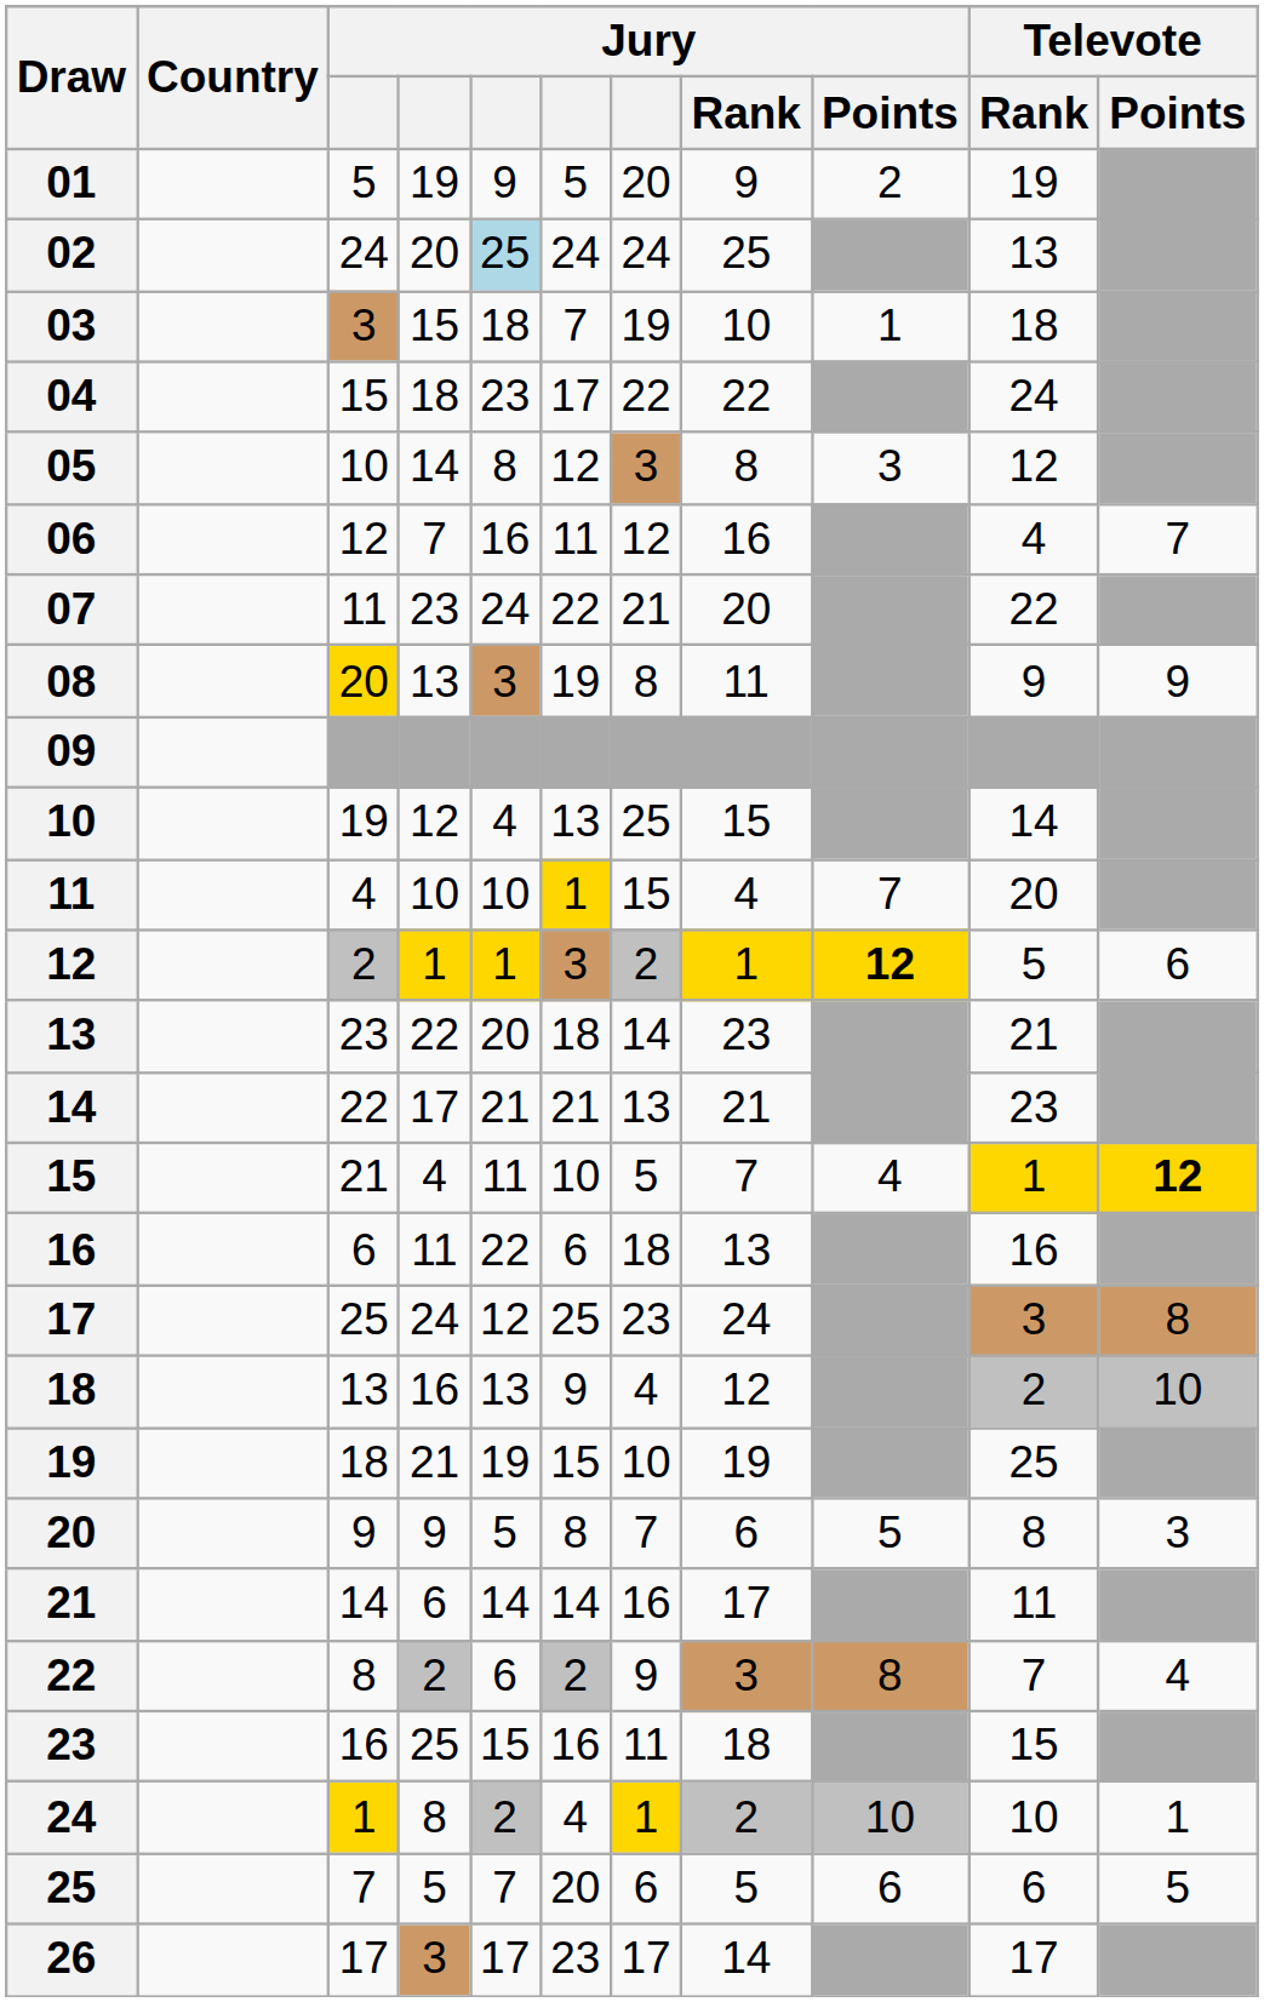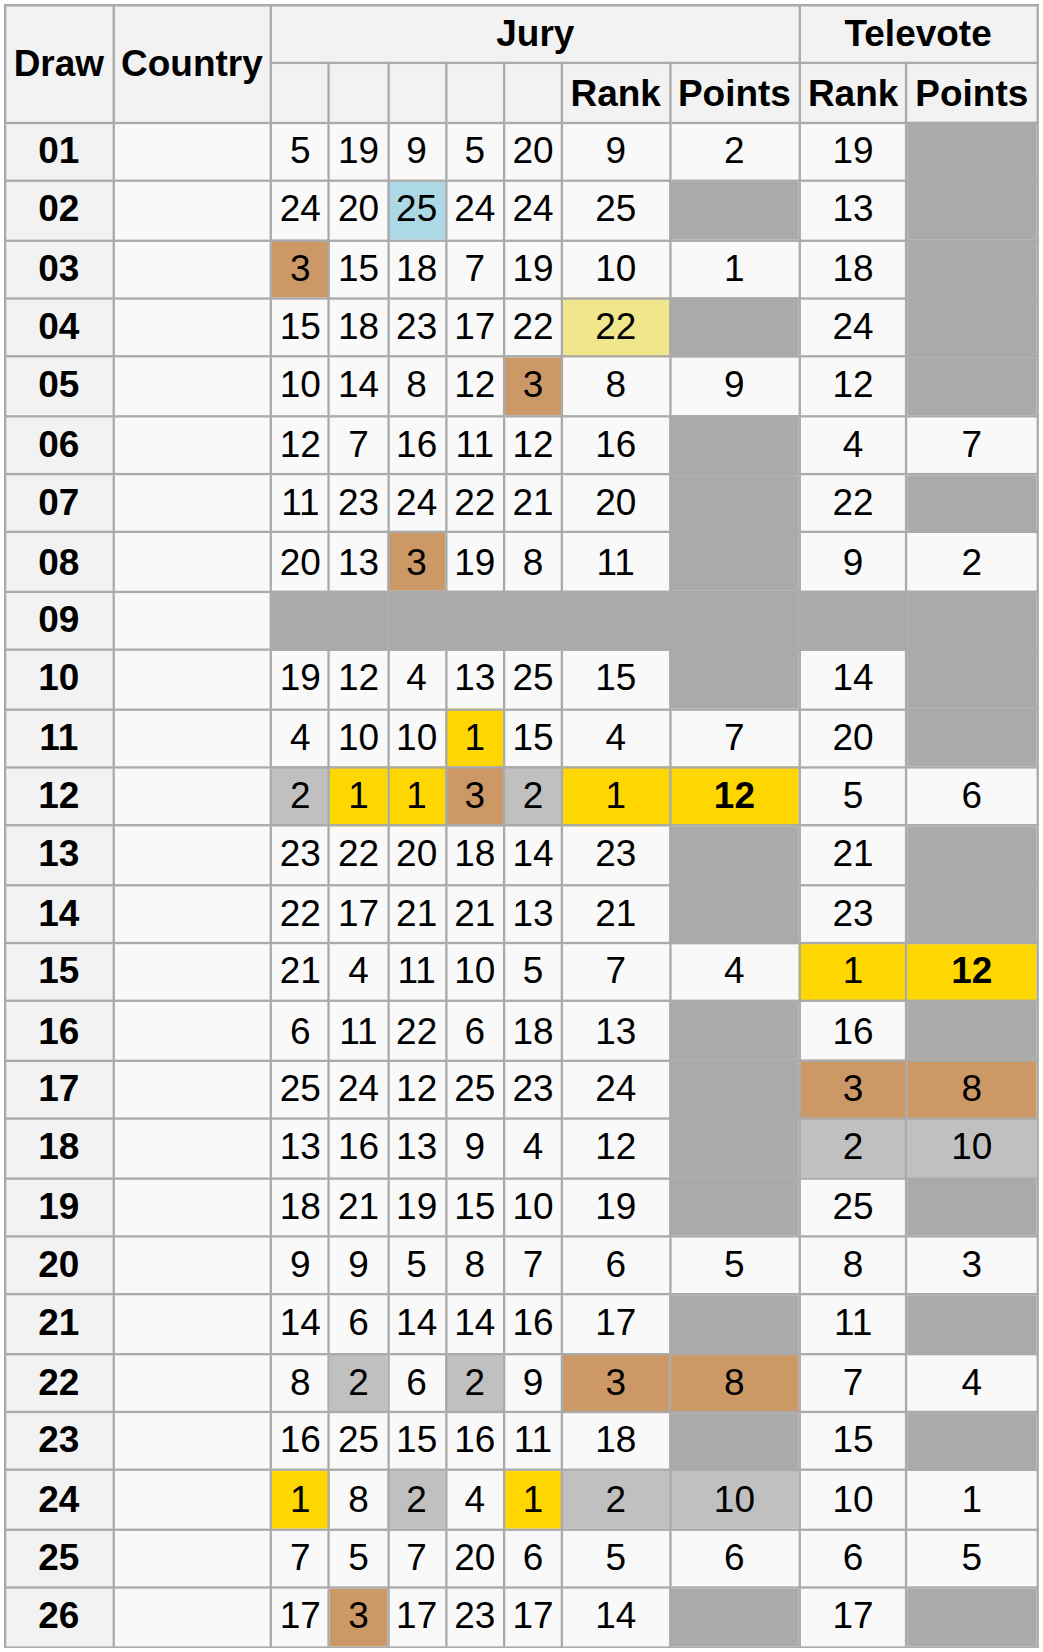 <table class="sortable wikitable collapsible plainrowheaders" style="text-align:center;">
 <tr>
 </tr>
 <tr>
 <th scope="col" rowspan="2">Draw</th>
 <th scope="col" rowspan="2">Country</th>
 <th scope="col" colspan="7">Jury</th>
 <th scope="col" colspan="2">Televote</th>
 </tr>
 <tr>
 <th scope="col"><small></small></th>
 <th scope="col"><small></small></th>
 <th scope="col"><small></small></th>
 <th scope="col"><small></small></th>
 <th scope="col"><small></small></th>
 <th scope="col">Rank</th>
 <th scope="col">Points</th>
 <th scope="col">Rank</th>
 <th scope="col">Points</th>
 </tr>
 <tr>
 <th scope="row" style="text-align:center;">01</th>
 <td style="text-align:left;"></td>
 <td>5</td>
 <td>19</td>
 <td>9</td>
 <td>5</td>
 <td>20</td>
 <td>9</td>
 <td>2</td>
 <td>19</td>
 <td style="background:#AAAAAA;"></td>
 </tr>
 <tr>
 <th scope="row" style="text-align:center;">02</th>
 <td style="text-align:left;"></td>
 <td>24</td>
 <td>20</td>
 <td style="background: lightblue;">25</td>
 <td>24</td>
 <td>24</td>
 <td>25</td>
 <td style="background:#AAAAAA;"></td>
 <td>13</td>
 <td style="background:#AAAAAA;"></td>
 </tr>
 <tr>
 <th scope="row" style="text-align:center;">03</th>
 <td style="text-align:left;"></td>
 <td style="background:#CC9966;">3</td>
 <td>15</td>
 <td>18</td>
 <td>7</td>
 <td>19</td>
 <td>10</td>
 <td>1</td>
 <td>18</td>
 <td style="background:#AAAAAA;"></td>
 </tr>
 <tr>
 <th scope="row" style="text-align:center;">04</th>
 <td style="text-align:left;"></td>
 <td>15</td>
 <td>18</td>
 <td>23</td>
 <td>17</td>
 <td>22</td>
-<td>22</td>
+<td style="background: khaki;">22</td>
 <td style="background:#AAAAAA;"></td>
 <td>24</td>
 <td style="background:#AAAAAA;"></td>
 </tr>
 <tr>
 <th scope="row" style="text-align:center;">05</th>
 <td style="text-align:left;"></td>
 <td>10</td>
 <td>14</td>
 <td>8</td>
 <td>12</td>
 <td style="background:#CC9966;">3</td>
 <td>8</td>
-<td>3</td>
+<td>9</td>
 <td>12</td>
 <td style="background:#AAAAAA;"></td>
 </tr>
 <tr>
 <th scope="row" style="text-align:center;">06</th>
 <td style="text-align:left;"></td>
 <td>12</td>
 <td>7</td>
 <td>16</td>
 <td>11</td>
 <td>12</td>
 <td>16</td>
 <td style="background:#AAAAAA;"></td>
 <td>4</td>
 <td>7</td>
 </tr>
 <tr>
 <th scope="row" style="text-align:center;">07</th>
 <td style="text-align:left;"></td>
 <td>11</td>
 <td>23</td>
 <td>24</td>
 <td>22</td>
 <td>21</td>
 <td>20</td>
 <td style="background:#AAAAAA;"></td>
 <td>22</td>
 <td style="background:#AAAAAA;"></td>
 </tr>
 <tr>
 <th scope="row" style="text-align:center;">08</th>
 <td style="text-align:left;"></td>
-<td style="background: gold;">20</td>
+<td>20</td>
 <td>13</td>
 <td style="background:#CC9966;">3</td>
 <td>19</td>
 <td>8</td>
 <td>11</td>
 <td style="background:#AAAAAA;"></td>
 <td>9</td>
-<td>9</td>
+<td>2</td>
 </tr>
 <tr class="sortbottom">
 <th scope="row" style="text-align:center;">09</th>
 <td style="text-align:left;"></td>
 <td style="background:#AAAAAA;"></td>
 <td style="background:#AAAAAA;"></td>
 <td style="background:#AAAAAA;"></td>
 <td style="background:#AAAAAA;"></td>
 <td style="background:#AAAAAA;"></td>
 <td style="background:#AAAAAA;"></td>
 <td style="background:#AAAAAA;"></td>
 <td style="background:#AAAAAA;"></td>
 <td style="background:#AAAAAA;"></td>
 </tr>
 <tr>
 <th scope="row" style="text-align:center;">10</th>
 <td style="text-align:left;"></td>
 <td>19</td>
 <td>12</td>
 <td>4</td>
 <td>13</td>
 <td>25</td>
 <td>15</td>
 <td style="background:#AAAAAA;"></td>
 <td>14</td>
 <td style="background:#AAAAAA;"></td>
 </tr>
 <tr>
 <th scope="row" style="text-align:center;">11</th>
 <td style="text-align:left;"></td>
 <td>4</td>
 <td>10</td>
 <td>10</td>
 <td style="background:gold;">1</td>
 <td>15</td>
 <td>4</td>
 <td>7</td>
 <td>20</td>
 <td style="background:#AAAAAA;"></td>
 </tr>
 <tr>
 <th scope="row" style="text-align:center;">12</th>
 <td style="text-align:left;"></td>
 <td style="background:silver;">2</td>
 <td style="background:gold;">1</td>
 <td style="background:gold;">1</td>
 <td style="background:#CC9966;">3</td>
 <td style="background:silver;">2</td>
 <td style="background:gold;">1</td>
 <td style="background:gold;"><strong>12</strong></td>
 <td>5</td>
 <td>6</td>
 </tr>
 <tr>
 <th scope="row" style="text-align:center;">13</th>
 <td style="text-align:left;"></td>
 <td>23</td>
 <td>22</td>
 <td>20</td>
 <td>18</td>
 <td>14</td>
 <td>23</td>
 <td style="background:#AAAAAA;"></td>
 <td>21</td>
 <td style="background:#AAAAAA;"></td>
 </tr>
 <tr>
 <th scope="row" style="text-align:center;">14</th>
 <td style="text-align:left;"></td>
 <td>22</td>
 <td>17</td>
 <td>21</td>
 <td>21</td>
 <td>13</td>
 <td>21</td>
 <td style="background:#AAAAAA;"></td>
 <td>23</td>
 <td style="background:#AAAAAA;"></td>
 </tr>
 <tr>
 <th scope="row" style="text-align:center;">15</th>
 <td style="text-align:left;"></td>
 <td>21</td>
 <td>4</td>
 <td>11</td>
 <td>10</td>
 <td>5</td>
 <td>7</td>
 <td>4</td>
 <td style="background:gold;">1</td>
 <td style="background:gold;"><strong>12</strong></td>
 </tr>
 <tr>
 <th scope="row" style="text-align:center;">16</th>
 <td style="text-align:left;"></td>
 <td>6</td>
 <td>11</td>
 <td>22</td>
 <td>6</td>
 <td>18</td>
 <td>13</td>
 <td style="background:#AAAAAA;"></td>
 <td>16</td>
 <td style="background:#AAAAAA;"></td>
 </tr>
 <tr>
 <th scope="row" style="text-align:center;">17</th>
 <td style="text-align:left;"></td>
 <td>25</td>
 <td>24</td>
 <td>12</td>
 <td>25</td>
 <td>23</td>
 <td>24</td>
 <td style="background:#AAAAAA;"></td>
 <td style="background:#CC9966;">3</td>
 <td style="background:#CC9966;">8</td>
 </tr>
 <tr>
 <th scope="row" style="text-align:center;">18</th>
 <td style="text-align:left;"></td>
 <td>13</td>
 <td>16</td>
 <td>13</td>
 <td>9</td>
 <td>4</td>
 <td>12</td>
 <td style="background:#AAAAAA;"></td>
 <td style="background:silver;">2</td>
 <td style="background:silver;">10</td>
 </tr>
 <tr>
 <th scope="row" style="text-align:center;">19</th>
 <td style="text-align:left;"></td>
 <td>18</td>
 <td>21</td>
 <td>19</td>
 <td>15</td>
 <td>10</td>
 <td>19</td>
 <td style="background:#AAAAAA;"></td>
 <td>25</td>
 <td style="background:#AAAAAA;"></td>
 </tr>
 <tr>
 <th scope="row" style="text-align:center;">20</th>
 <td style="text-align:left;"></td>
 <td>9</td>
 <td>9</td>
 <td>5</td>
 <td>8</td>
 <td>7</td>
 <td>6</td>
 <td>5</td>
 <td>8</td>
 <td>3</td>
 </tr>
 <tr>
 <th scope="row" style="text-align:center;">21</th>
 <td style="text-align:left;"></td>
 <td>14</td>
 <td>6</td>
 <td>14</td>
 <td>14</td>
 <td>16</td>
 <td>17</td>
 <td style="background:#AAAAAA;"></td>
 <td>11</td>
 <td style="background:#AAAAAA;"></td>
 </tr>
 <tr>
 <th scope="row" style="text-align:center;">22</th>
 <td style="text-align:left;"></td>
 <td>8</td>
 <td style="background:silver;">2</td>
 <td>6</td>
 <td style="background:silver;">2</td>
 <td>9</td>
 <td style="background:#CC9966;">3</td>
 <td style="background:#CC9966;">8</td>
 <td>7</td>
 <td>4</td>
 </tr>
 <tr>
 <th scope="row" style="text-align:center;">23</th>
 <td style="text-align:left;"></td>
 <td>16</td>
 <td>25</td>
 <td>15</td>
 <td>16</td>
 <td>11</td>
 <td>18</td>
 <td style="background:#AAAAAA;"></td>
 <td>15</td>
 <td style="background:#AAAAAA;"></td>
 </tr>
 <tr>
 <th scope="row" style="text-align:center;">24</th>
 <td style="text-align:left;"></td>
 <td style="background:gold;">1</td>
 <td>8</td>
 <td style="background:silver;">2</td>
 <td>4</td>
 <td style="background:gold;">1</td>
 <td style="background:silver;">2</td>
 <td style="background:silver;">10</td>
 <td>10</td>
 <td>1</td>
 </tr>
 <tr>
 <th scope="row" style="text-align:center;">25</th>
 <td style="text-align:left;"></td>
 <td>7</td>
 <td>5</td>
 <td>7</td>
 <td>20</td>
 <td>6</td>
 <td>5</td>
 <td>6</td>
 <td>6</td>
 <td>5</td>
 </tr>
 <tr>
 <th scope="row" style="text-align:center;">26</th>
 <td style="text-align:left;"></td>
 <td>17</td>
 <td style="background:#CC9966;">3</td>
 <td>17</td>
 <td>23</td>
 <td>17</td>
 <td>14</td>
 <td style="background:#AAAAAA;"></td>
 <td>17</td>
 <td style="background:#AAAAAA;"></td>
 </tr>
 </table>
